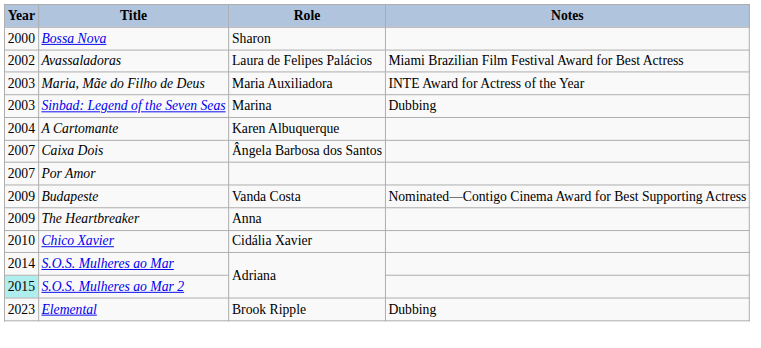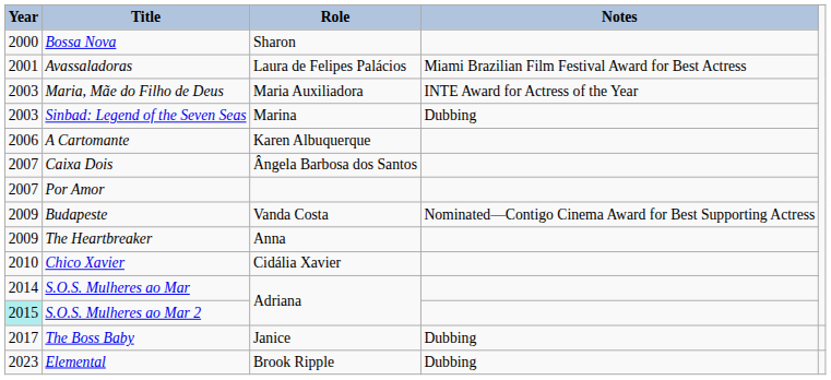 <table class="wikitable" style="font-size:90%;">
 <tr>
 <th style="background:#B0C4DE;">Year</th>
 <th style="background:#B0C4DE;">Title</th>
 <th style="background:#B0C4DE;">Role</th>
 <th style="background:#B0C4DE;">Notes</th>
 </tr>
 <tr>
 <td>2000</td>
 <td><em><a href='#'>Bossa Nova</a></em></td>
 <td>Sharon</td>
 <td></td>
 </tr>
 <tr>
-<td>2002</td>
+<td>2001</td>
 <td><em>Avassaladoras</em></td>
 <td>Laura de Felipes Palácios</td>
 <td>Miami Brazilian Film Festival Award for Best Actress</td>
 </tr>
 <tr>
 <td>2003</td>
 <td><em>Maria, Mãe do Filho de Deus</em></td>
 <td>Maria Auxiliadora</td>
 <td>INTE Award for Actress of the Year</td>
 </tr>
 <tr>
 <td>2003</td>
 <td><em><a href='#'>Sinbad: Legend of the Seven Seas</a></em></td>
 <td>Marina</td>
 <td>Dubbing</td>
 </tr>
 <tr>
-<td>2004</td>
+<td>2006</td>
 <td><em>A Cartomante</em></td>
 <td>Karen Albuquerque</td>
 <td></td>
 </tr>
 <tr>
 <td>2007</td>
 <td><em>Caixa Dois</em></td>
 <td>Ângela Barbosa dos Santos</td>
 <td></td>
 </tr>
 <tr>
 <td>2007</td>
 <td><em>Por Amor</em></td>
 <td></td>
 <td></td>
 </tr>
 <tr>
 <td>2009</td>
 <td><em>Budapeste</em></td>
 <td>Vanda Costa</td>
 <td>Nominated—Contigo Cinema Award for Best Supporting Actress</td>
 </tr>
 <tr>
 <td>2009</td>
 <td><em>The Heartbreaker</em></td>
 <td>Anna</td>
 <td></td>
 </tr>
 <tr>
 <td>2010</td>
 <td><em><a href='#'>Chico Xavier</a></em></td>
 <td>Cidália Xavier</td>
 <td></td>
 </tr>
 <tr>
 <td>2014</td>
 <td><em><a href='#'>S.O.S. Mulheres ao Mar</a></em></td>
 <td rowspan="2">Adriana</td>
 <td></td>
 </tr>
 <tr>
 <td style="background: paleturquoise;">2015</td>
 <td><em><a href='#'>S.O.S. Mulheres ao Mar 2</a></em></td>
 <td></td>
 </tr>
 <tr>
+<td>2017</td>
+<td><em><a href='#'>The Boss Baby</a></em></td>
+<td>Janice</td>
+<td>Dubbing</td>
+<td></td>
+</tr>
+<tr>
 <td>2023</td>
 <td><em><a href='#'>Elemental</a></em></td>
 <td>Brook Ripple</td>
 <td>Dubbing</td>
 </tr>
 </table>
